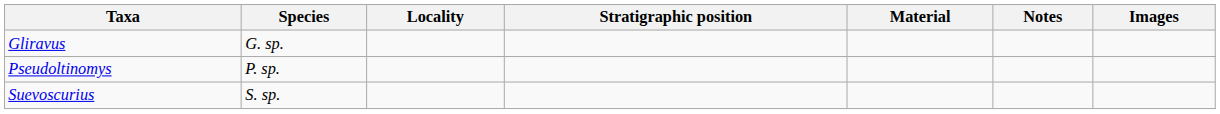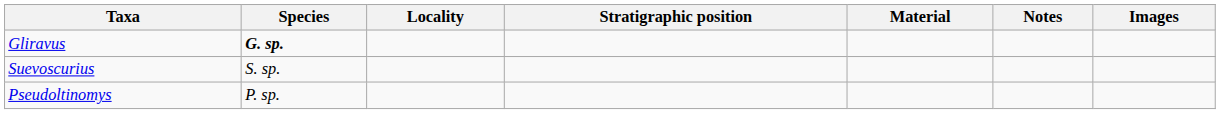 <table class="wikitable sortable" align="center" width="75%">
 <tr>
 <th>Taxa</th>
 <th>Species</th>
 <th>Locality</th>
 <th>Stratigraphic position</th>
 <th>Material</th>
 <th>Notes</th>
 <th>Images</th>
 </tr>
 <tr>
 <td><em><a href='#'>Gliravus</a></em></td>
-<td><em>G. sp.</em></td>
+<td><strong><em>G. sp.</em></strong></td>
+<td></td>
+<td></td>
+<td></td>
+<td></td>
+</tr>
+<tr>
+<td><em><a href='#'>Suevoscurius</a></em></td>
+<td><em>S. sp.</em></td>
+<td></td>
 <td></td>
 <td></td>
 <td></td>
 <td></td>
 </tr>
 <tr>
 <td><em><a href='#'>Pseudoltinomys</a></em></td>
 <td><em>P. sp.</em></td>
 <td></td>
 <td></td>
 <td></td>
 <td></td>
 <td></td>
 </tr>
-<tr>
-<td><em><a href='#'>Suevoscurius</a></em></td>
-<td><em>S. sp.</em></td>
-<td></td>
-<td></td>
-<td></td>
-<td></td>
-<td></td>
-</tr>
 </table>
